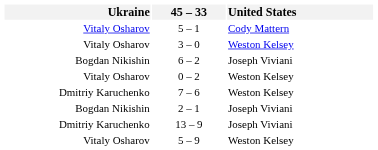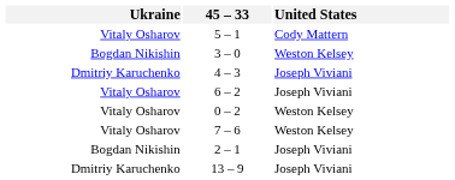 <table style="font-size:90%">
 <tr style="font-size:110%; background:#f2f2f2">
 <td style="width:12em" align=right><strong>Ukraine</strong> </td>
 <td style="width:6em" align=center><strong>45 – 33</strong></td>
 <td style="width:12em"> <strong>United States</strong></td>
 </tr>
 <tr>
 <td align=right><a href='#'>Vitaly Osharov</a></td>
 <td align=center>5 – 1</td>
 <td><a href='#'>Cody Mattern</a></td>
 </tr>
 <tr>
-<td align=right>Vitaly Osharov</td>
+<td align=right><a href='#'>Bogdan Nikishin</a></td>
 <td align=center>3 – 0</td>
 <td><a href='#'>Weston Kelsey</a></td>
 </tr>
 <tr>
-<td align=right>Bogdan Nikishin</td>
+<td align=right><a href='#'>Dmitriy Karuchenko</a></td>
+<td align=center>4 – 3</td>
+<td><a href='#'>Joseph Viviani</a></td>
+</tr>
+<tr>
+<td align=right><a href='#'>Vitaly Osharov</a></td>
 <td align=center>6 – 2</td>
 <td>Joseph Viviani</td>
 </tr>
 <tr>
 <td align=right>Vitaly Osharov</td>
 <td align=center>0 – 2</td>
 <td>Weston Kelsey</td>
 </tr>
 <tr>
-<td align=right>Dmitriy Karuchenko</td>
+<td align=right>Vitaly Osharov</td>
 <td align=center>7 – 6</td>
 <td>Weston Kelsey</td>
 </tr>
 <tr>
 <td align=right>Bogdan Nikishin</td>
 <td align=center>2 – 1</td>
 <td>Joseph Viviani</td>
 </tr>
 <tr>
 <td align=right>Dmitriy Karuchenko</td>
 <td align=center>13 – 9</td>
 <td>Joseph Viviani</td>
 </tr>
-<tr>
-<td align=right>Vitaly Osharov</td>
-<td align=center>5 – 9</td>
-<td>Weston Kelsey</td>
-</tr>
 </table>
